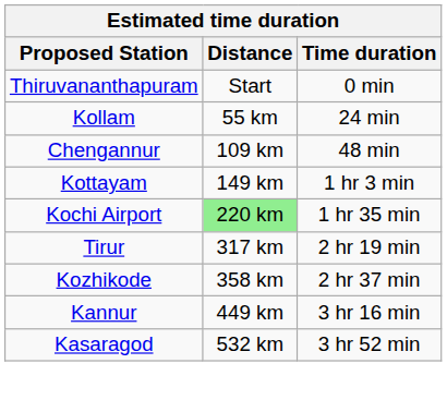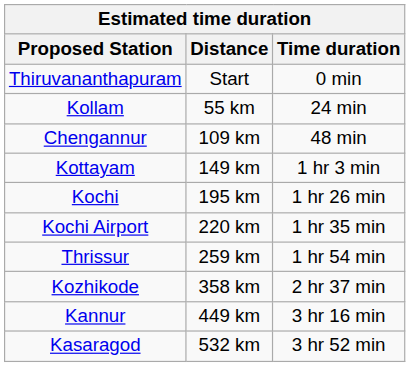 <table class="wikitable" style="text-align:center;">
 <tr>
 <th colspan=3>Estimated time duration</th>
 </tr>
 <tr>
 <th>Proposed  Station</th>
 <th>Distance</th>
 <th>Time duration</th>
 </tr>
 <tr>
 <td><a href='#'>Thiruvananthapuram</a></td>
 <td>Start</td>
 <td>0 min</td>
 </tr>
 <tr>
 <td><a href='#'>Kollam</a></td>
 <td>55 km</td>
 <td>24 min</td>
 </tr>
 <tr>
 <td><a href='#'>Chengannur</a></td>
 <td>109 km</td>
 <td>48 min</td>
 </tr>
 <tr>
 <td><a href='#'>Kottayam</a></td>
 <td>149 km</td>
 <td>1 hr 3 min</td>
 </tr>
 <tr>
+<td><a href='#'>Kochi</a></td>
+<td>195 km</td>
+<td>1 hr 26 min</td>
+</tr>
+<tr>
 <td><a href='#'>Kochi Airport</a></td>
-<td style="background: lightgreen;">220 km</td>
+<td>220 km</td>
 <td>1 hr 35 min</td>
 </tr>
 <tr>
-<td><a href='#'>Tirur</a></td>
-<td>317 km</td>
-<td>2 hr 19 min</td>
+<td><a href='#'>Thrissur</a></td>
+<td>259 km</td>
+<td>1 hr 54 min</td>
 </tr>
 <tr>
 <td><a href='#'>Kozhikode</a></td>
 <td>358 km</td>
 <td>2 hr 37 min</td>
 </tr>
 <tr>
 <td><a href='#'>Kannur</a></td>
 <td>449 km</td>
 <td>3 hr 16 min</td>
 </tr>
 <tr>
 <td><a href='#'>Kasaragod</a></td>
 <td>532 km</td>
 <td>3 hr 52 min</td>
 </tr>
 </table>
